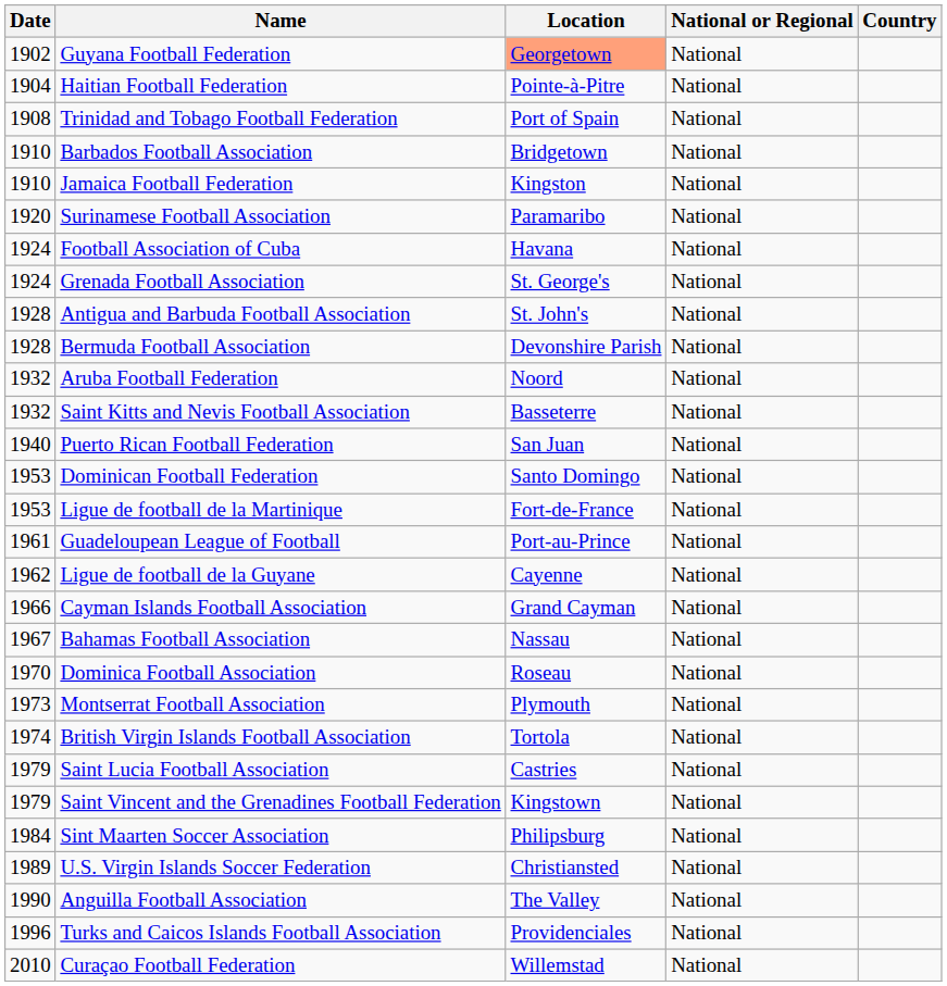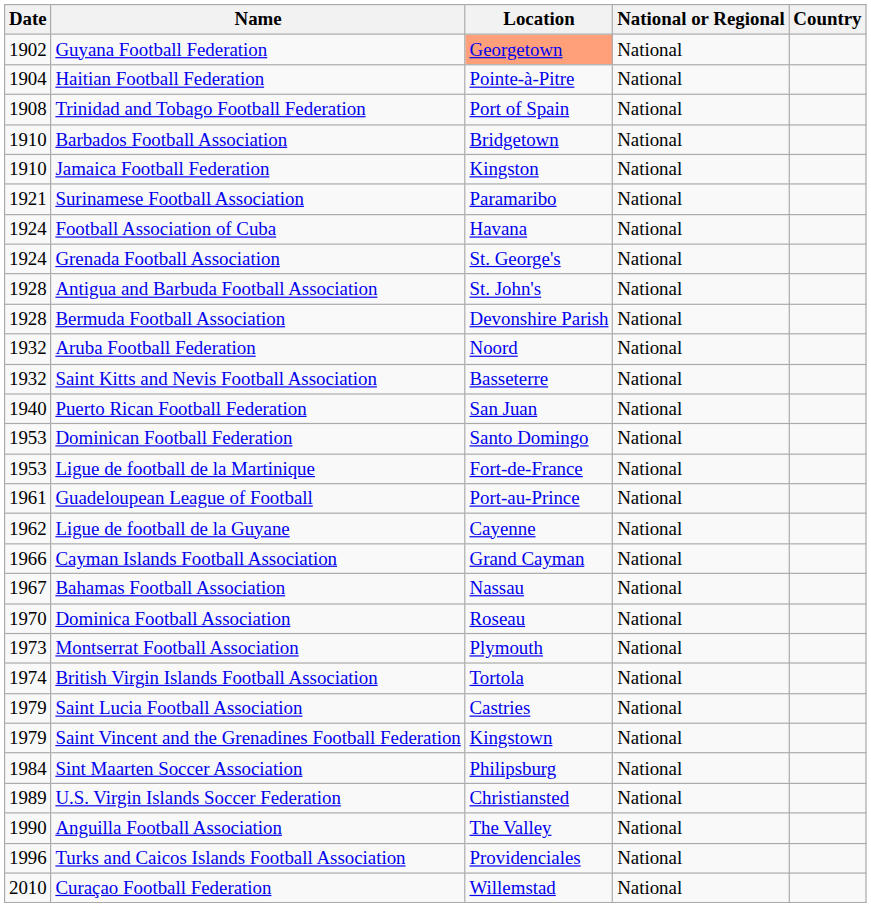 <table class="sortable wikitable">
 <tr>
 <th>Date</th>
 <th>Name</th>
 <th>Location</th>
 <th>National or Regional</th>
 <th>Country</th>
 </tr>
 <tr>
 <td>1902</td>
 <td><a href='#'>Guyana Football Federation</a></td>
 <td style="background: lightsalmon;"><a href='#'>Georgetown</a></td>
 <td>National</td>
 <td></td>
 </tr>
 <tr>
 <td>1904</td>
 <td><a href='#'>Haitian Football Federation</a></td>
 <td><a href='#'>Pointe-à-Pitre</a></td>
 <td>National</td>
 <td></td>
 </tr>
 <tr>
 <td>1908</td>
 <td><a href='#'>Trinidad and Tobago Football Federation</a></td>
 <td><a href='#'>Port of Spain</a></td>
 <td>National</td>
 <td></td>
 </tr>
 <tr>
 <td>1910</td>
 <td><a href='#'>Barbados Football Association</a></td>
 <td><a href='#'>Bridgetown</a></td>
 <td>National</td>
 <td></td>
 </tr>
 <tr>
 <td>1910</td>
 <td><a href='#'>Jamaica Football Federation</a></td>
 <td><a href='#'>Kingston</a></td>
 <td>National</td>
 <td></td>
 </tr>
 <tr>
-<td>1920</td>
+<td>1921</td>
 <td><a href='#'>Surinamese Football Association</a></td>
 <td><a href='#'>Paramaribo</a></td>
 <td>National</td>
 <td></td>
 </tr>
 <tr>
 <td>1924</td>
 <td><a href='#'>Football Association of Cuba</a></td>
 <td><a href='#'>Havana</a></td>
 <td>National</td>
 <td></td>
 </tr>
 <tr>
 <td>1924</td>
 <td><a href='#'>Grenada Football Association</a></td>
 <td><a href='#'>St. George's</a></td>
 <td>National</td>
 <td></td>
 </tr>
 <tr>
 <td>1928</td>
 <td><a href='#'>Antigua and Barbuda Football Association</a></td>
 <td><a href='#'>St. John's</a></td>
 <td>National</td>
 <td></td>
 </tr>
 <tr>
 <td>1928</td>
 <td><a href='#'>Bermuda Football Association</a></td>
 <td><a href='#'>Devonshire Parish</a></td>
 <td>National</td>
 <td></td>
 </tr>
 <tr>
 <td>1932</td>
 <td><a href='#'>Aruba Football Federation</a></td>
 <td><a href='#'>Noord</a></td>
 <td>National</td>
 <td></td>
 </tr>
 <tr>
 <td>1932</td>
 <td><a href='#'>Saint Kitts and Nevis Football Association</a></td>
 <td><a href='#'>Basseterre</a></td>
 <td>National</td>
 <td></td>
 </tr>
 <tr>
 <td>1940</td>
 <td><a href='#'>Puerto Rican Football Federation</a></td>
 <td><a href='#'>San Juan</a></td>
 <td>National</td>
 <td></td>
 </tr>
 <tr>
 <td>1953</td>
 <td><a href='#'>Dominican Football Federation</a></td>
 <td><a href='#'>Santo Domingo</a></td>
 <td>National</td>
 <td></td>
 </tr>
 <tr>
 <td>1953</td>
 <td><a href='#'>Ligue de football de la Martinique</a></td>
 <td><a href='#'>Fort-de-France</a></td>
 <td>National</td>
 <td></td>
 </tr>
 <tr>
 <td>1961</td>
 <td><a href='#'>Guadeloupean League of Football</a></td>
 <td><a href='#'>Port-au-Prince</a></td>
 <td>National</td>
 <td></td>
 </tr>
 <tr>
 <td>1962</td>
 <td><a href='#'>Ligue de football de la Guyane</a></td>
 <td><a href='#'>Cayenne</a></td>
 <td>National</td>
 <td></td>
 </tr>
 <tr>
 <td>1966</td>
 <td><a href='#'>Cayman Islands Football Association</a></td>
 <td><a href='#'>Grand Cayman</a></td>
 <td>National</td>
 <td></td>
 </tr>
 <tr>
 <td>1967</td>
 <td><a href='#'>Bahamas Football Association</a></td>
 <td><a href='#'>Nassau</a></td>
 <td>National</td>
 <td></td>
 </tr>
 <tr>
 <td>1970</td>
 <td><a href='#'>Dominica Football Association</a></td>
 <td><a href='#'>Roseau</a></td>
 <td>National</td>
 <td></td>
 </tr>
 <tr>
 <td>1973</td>
 <td><a href='#'>Montserrat Football Association</a></td>
 <td><a href='#'>Plymouth</a></td>
 <td>National</td>
 <td></td>
 </tr>
 <tr>
 <td>1974</td>
 <td><a href='#'>British Virgin Islands Football Association</a></td>
 <td><a href='#'>Tortola</a></td>
 <td>National</td>
 <td></td>
 </tr>
 <tr>
 <td>1979</td>
 <td><a href='#'>Saint Lucia Football Association</a></td>
 <td><a href='#'>Castries</a></td>
 <td>National</td>
 <td></td>
 </tr>
 <tr>
 <td>1979</td>
 <td><a href='#'>Saint Vincent and the Grenadines Football Federation</a></td>
 <td><a href='#'>Kingstown</a></td>
 <td>National</td>
 <td></td>
 </tr>
 <tr>
 <td>1984</td>
 <td><a href='#'>Sint Maarten Soccer Association</a></td>
 <td><a href='#'>Philipsburg</a></td>
 <td>National</td>
 <td></td>
 </tr>
 <tr>
 <td>1989</td>
 <td><a href='#'>U.S. Virgin Islands Soccer Federation</a></td>
 <td><a href='#'>Christiansted</a></td>
 <td>National</td>
 <td></td>
 </tr>
 <tr>
 <td>1990</td>
 <td><a href='#'>Anguilla Football Association</a></td>
 <td><a href='#'>The Valley</a></td>
 <td>National</td>
 <td></td>
 </tr>
 <tr>
 <td>1996</td>
 <td><a href='#'>Turks and Caicos Islands Football Association</a></td>
 <td><a href='#'>Providenciales</a></td>
 <td>National</td>
 <td></td>
 </tr>
 <tr>
 <td>2010</td>
 <td><a href='#'>Curaçao Football Federation</a></td>
 <td><a href='#'>Willemstad</a></td>
 <td>National</td>
 <td></td>
 </tr>
 </table>
